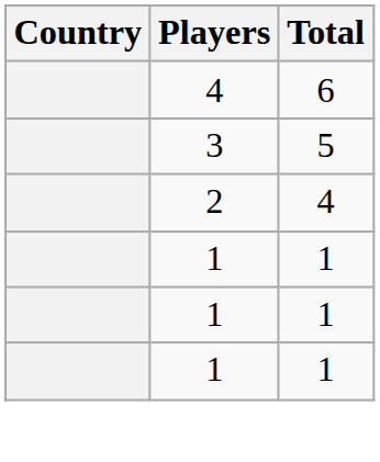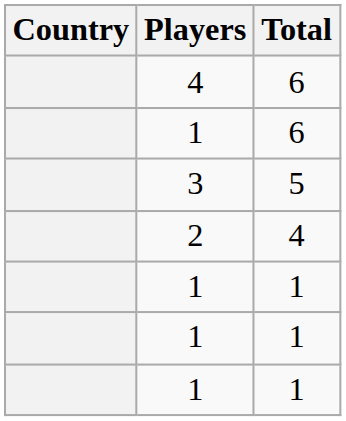 <table class="sortable plainrowheaders wikitable">
 <tr>
 <th scope="col">Country</th>
 <th scope="col">Players</th>
 <th scope="col">Total</th>
 </tr>
 <tr>
 <th scope="row"></th>
 <td style="text-align:center">4</td>
+<td style="text-align:center">6</td>
+</tr>
+<tr>
+<th scope="row"></th>
+<td style="text-align:center">1</td>
 <td style="text-align:center">6</td>
 </tr>
 <tr>
 <th scope="row"></th>
 <td style="text-align:center">3</td>
 <td style="text-align:center">5</td>
 </tr>
 <tr>
 <th scope="row"></th>
 <td style="text-align:center">2</td>
 <td style="text-align:center">4</td>
 </tr>
 <tr>
 <th scope="row"></th>
 <td style="text-align:center">1</td>
 <td style="text-align:center">1</td>
 </tr>
 <tr>
 <th scope="row"></th>
 <td style="text-align:center">1</td>
 <td style="text-align:center">1</td>
 </tr>
 <tr>
 <th scope="row"></th>
 <td style="text-align:center">1</td>
 <td style="text-align:center">1</td>
 </tr>
 </table>
